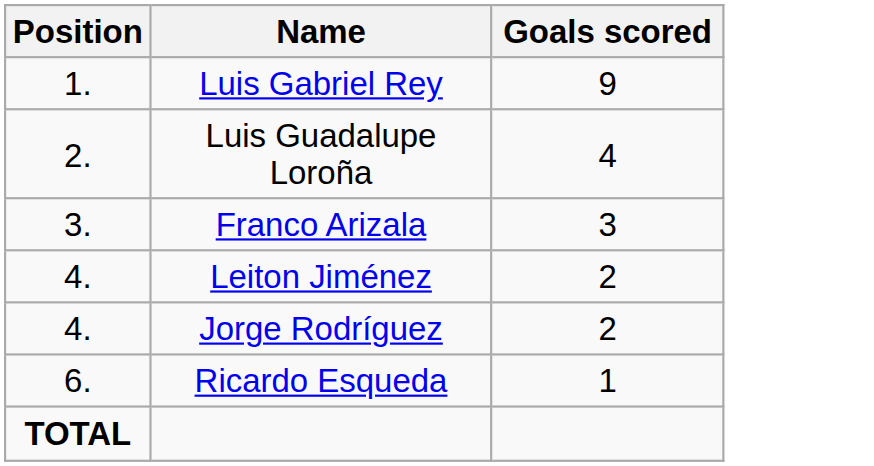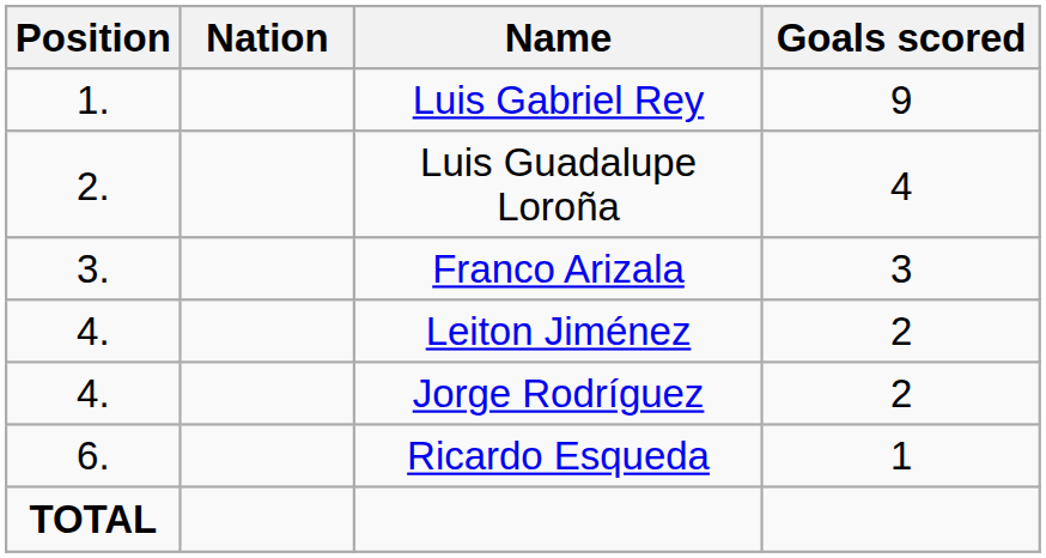 <table class="wikitable" style="font-size: 95%; text-align: center;">
 <tr>
 <th width=60>Position</th>
+<th width=60>Nation</th>
 <th width=150>Name</th>
 <th width=100>Goals scored</th>
 </tr>
 <tr>
 <td>1.</td>
+<td></td>
 <td><a href='#'>Luis Gabriel Rey</a></td>
 <td>9</td>
 </tr>
 <tr>
 <td>2.</td>
+<td></td>
 <td>Luis Guadalupe Loroña</td>
 <td>4</td>
 </tr>
 <tr>
 <td>3.</td>
+<td></td>
 <td><a href='#'>Franco Arizala</a></td>
 <td>3</td>
 </tr>
 <tr>
 <td>4.</td>
+<td></td>
 <td><a href='#'>Leiton Jiménez</a></td>
 <td>2</td>
 </tr>
 <tr>
 <td>4.</td>
+<td></td>
 <td><a href='#'>Jorge Rodríguez</a></td>
 <td>2</td>
 </tr>
 <tr>
 <td>6.</td>
+<td></td>
 <td><a href='#'>Ricardo Esqueda</a></td>
 <td>1</td>
 </tr>
 <tr>
 <td><strong>TOTAL</strong></td>
 <td></td>
 <td></td>
+<td></td>
 </tr>
 </table>
